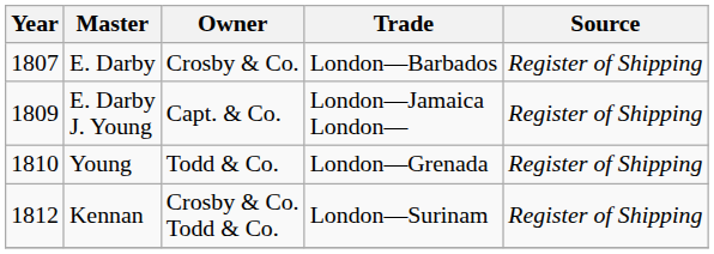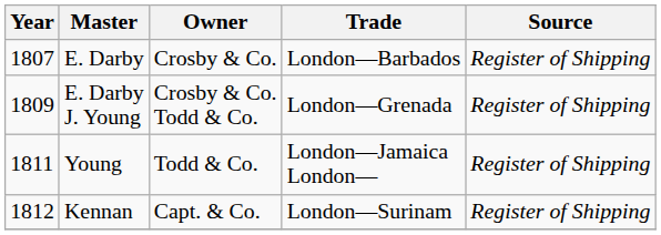 <table class="sortable wikitable">
 <tr>
 <th>Year</th>
 <th>Master</th>
 <th>Owner</th>
 <th>Trade</th>
 <th>Source</th>
 </tr>
 <tr>
 <td>1807</td>
 <td>E. Darby</td>
 <td>Crosby & Co.</td>
 <td>London—Barbados</td>
 <td><em>Register of Shipping</em></td>
 </tr>
 <tr>
 <td>1809</td>
 <td>E. Darby<br>J. Young</td>
-<td>Capt. & Co.</td>
-<td>London—Jamaica<br>London—</td>
+<td>Crosby & Co.<br> Todd & Co.</td>
+<td>London—Grenada</td>
 <td><em>Register of Shipping</em></td>
 </tr>
 <tr>
-<td>1810</td>
+<td>1811</td>
 <td>Young</td>
 <td>Todd & Co.</td>
-<td>London—Grenada</td>
+<td>London—Jamaica<br>London—</td>
 <td><em>Register of Shipping</em></td>
 </tr>
 <tr>
 <td>1812</td>
 <td>Kennan</td>
-<td>Crosby & Co.<br> Todd & Co.</td>
+<td>Capt. & Co.</td>
 <td>London—Surinam</td>
 <td><em>Register of Shipping</em></td>
 </tr>
 <tr>
 </tr>
 </table>
